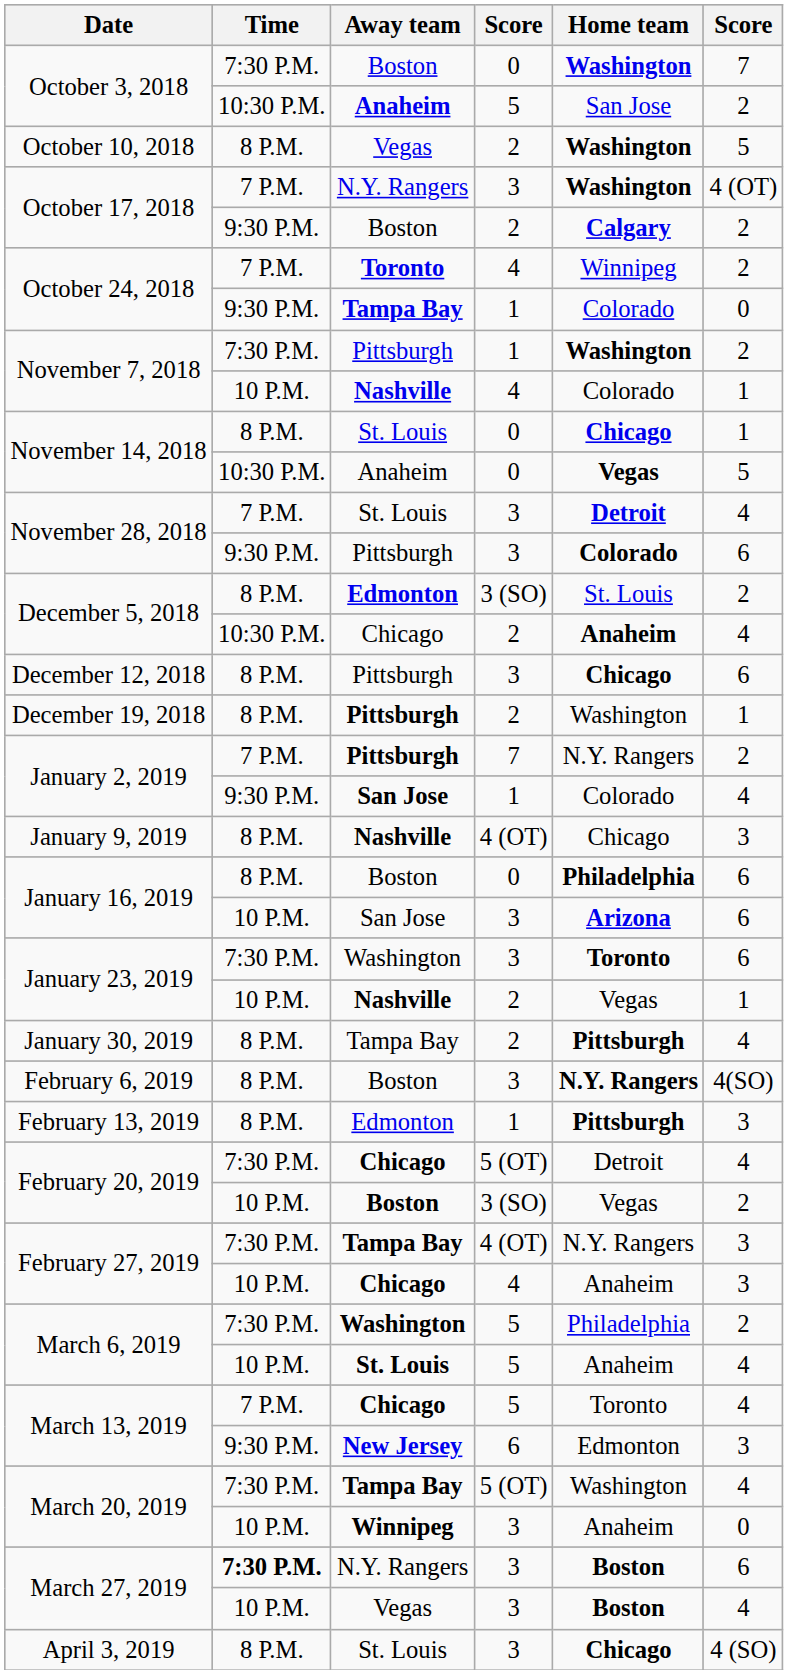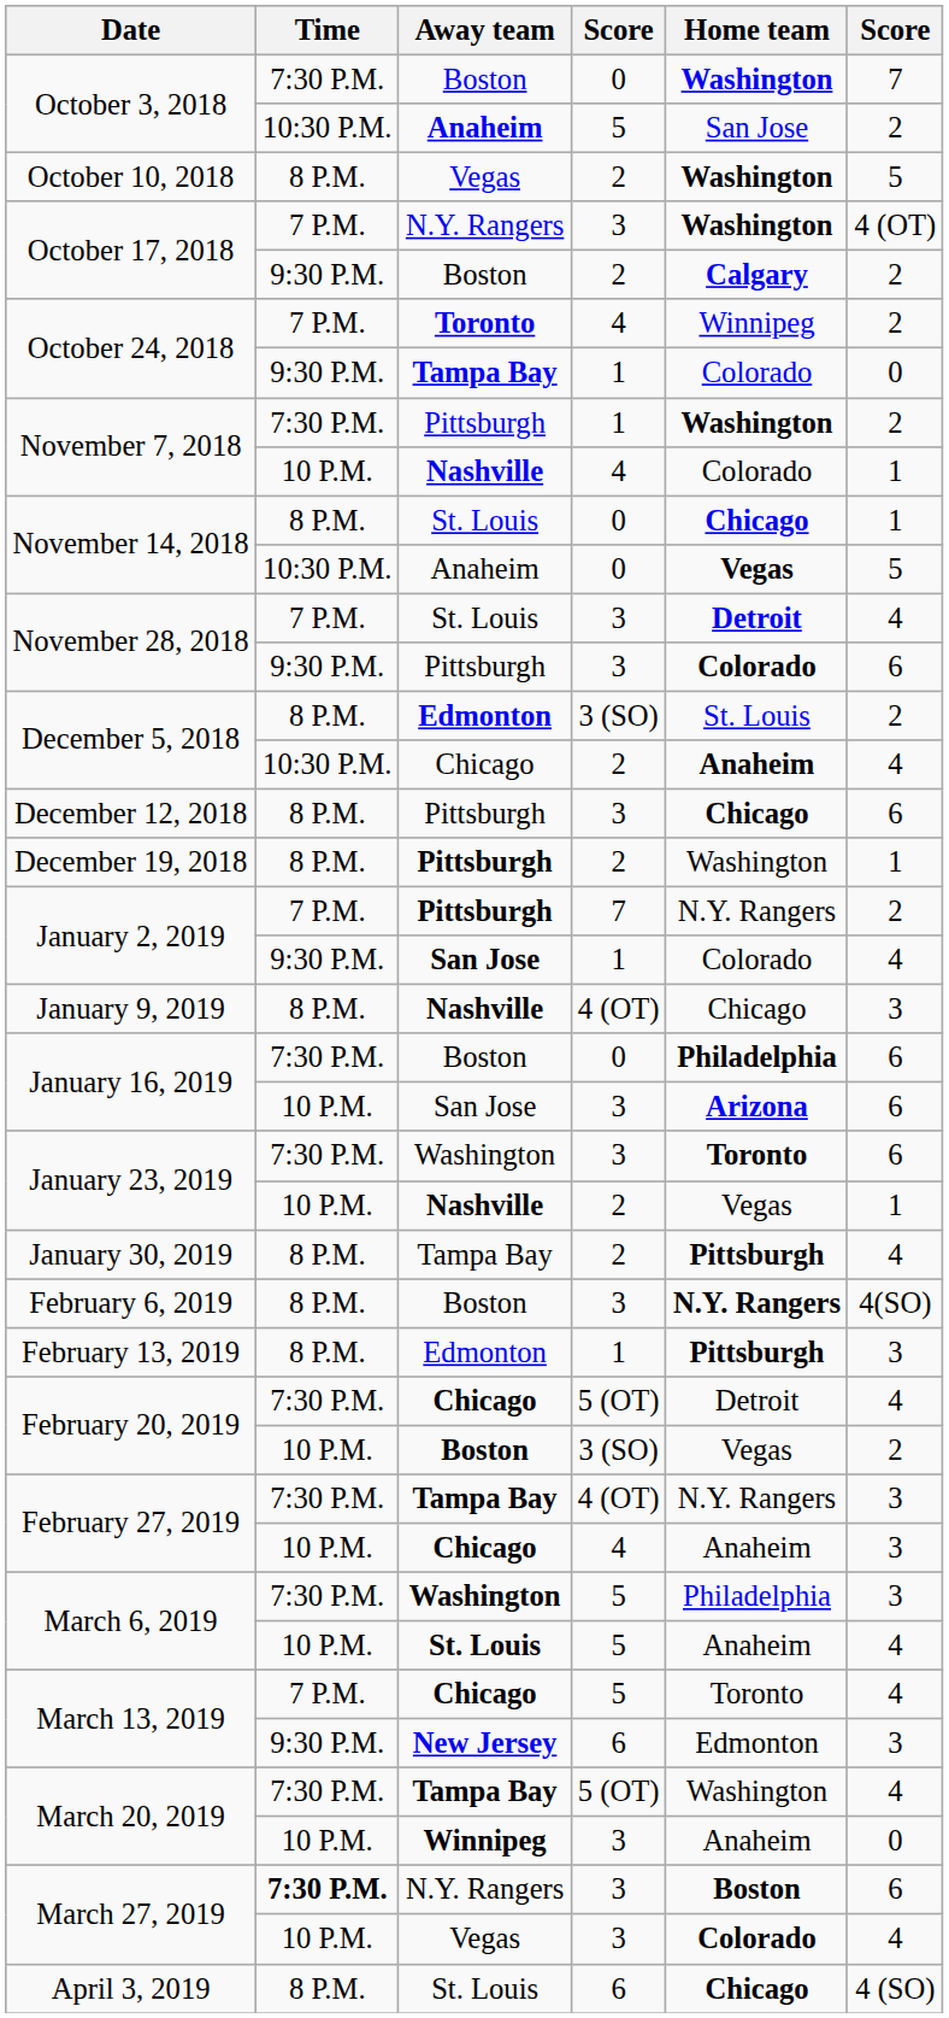 <table class="wikitable sortable" style="font-size:95%;text-align:center;">
 <tr>
 <th>Date</th>
 <th>Time</th>
 <th>Away team</th>
 <th>Score</th>
 <th>Home team</th>
 <th>Score</th>
 </tr>
 <tr>
 <td rowspan=2>October 3, 2018</td>
 <td>7:30 P.M.</td>
 <td><a href='#'>Boston</a></td>
 <td>0</td>
 <td><strong><a href='#'>Washington</a></strong></td>
 <td>7</td>
 </tr>
 <tr>
 <td>10:30 P.M.</td>
 <td><strong><a href='#'>Anaheim</a></strong></td>
 <td>5</td>
 <td><a href='#'>San Jose</a></td>
 <td>2</td>
 </tr>
 <tr>
 <td>October 10, 2018</td>
 <td>8 P.M.</td>
 <td><a href='#'>Vegas</a></td>
 <td>2</td>
 <td><strong>Washington</strong></td>
 <td>5</td>
 </tr>
 <tr>
 <td rowspan=2>October 17, 2018</td>
 <td>7 P.M.</td>
 <td><a href='#'>N.Y. Rangers</a></td>
 <td>3</td>
 <td><strong>Washington</strong></td>
 <td>4 (OT)</td>
 </tr>
 <tr>
 <td>9:30 P.M.</td>
 <td>Boston</td>
 <td>2</td>
 <td><strong><a href='#'>Calgary</a></strong></td>
 <td>2</td>
 </tr>
 <tr>
 <td rowspan=2>October 24, 2018</td>
 <td>7 P.M.</td>
 <td><strong><a href='#'>Toronto</a></strong></td>
 <td>4</td>
 <td><a href='#'>Winnipeg</a></td>
 <td>2</td>
 </tr>
 <tr>
 <td>9:30 P.M.</td>
 <td><strong><a href='#'>Tampa Bay</a></strong></td>
 <td>1</td>
 <td><a href='#'>Colorado</a></td>
 <td>0</td>
 </tr>
 <tr>
 <td rowspan=2>November 7, 2018</td>
 <td>7:30 P.M.</td>
 <td><a href='#'>Pittsburgh</a></td>
 <td>1</td>
 <td><strong>Washington</strong></td>
 <td>2</td>
 </tr>
 <tr>
 <td>10 P.M.</td>
 <td><strong><a href='#'>Nashville</a></strong></td>
 <td>4</td>
 <td>Colorado</td>
 <td>1</td>
 </tr>
 <tr>
 <td rowspan=2>November 14, 2018</td>
 <td>8 P.M.</td>
 <td><a href='#'>St. Louis</a></td>
 <td>0</td>
 <td><strong><a href='#'>Chicago</a></strong></td>
 <td>1</td>
 </tr>
 <tr>
 <td>10:30 P.M.</td>
 <td>Anaheim</td>
 <td>0</td>
 <td><strong>Vegas</strong></td>
 <td>5</td>
 </tr>
 <tr>
 <td rowspan=2>November 28, 2018</td>
 <td>7 P.M.</td>
 <td>St. Louis</td>
 <td>3</td>
 <td><strong><a href='#'>Detroit</a></strong></td>
 <td>4</td>
 </tr>
 <tr>
 <td>9:30 P.M.</td>
 <td>Pittsburgh</td>
 <td>3</td>
 <td><strong>Colorado</strong></td>
 <td>6</td>
 </tr>
 <tr>
 <td rowspan=2>December 5, 2018</td>
 <td>8 P.M.</td>
 <td><strong><a href='#'>Edmonton</a></strong></td>
 <td>3 (SO)</td>
 <td><a href='#'>St. Louis</a></td>
 <td>2</td>
 </tr>
 <tr>
 <td>10:30 P.M.</td>
 <td>Chicago</td>
 <td>2</td>
 <td><strong>Anaheim</strong></td>
 <td>4</td>
 </tr>
 <tr>
 <td>December 12, 2018</td>
 <td>8 P.M.</td>
 <td>Pittsburgh</td>
 <td>3</td>
 <td><strong>Chicago</strong></td>
 <td>6</td>
 </tr>
 <tr>
 <td>December 19, 2018</td>
 <td>8 P.M.</td>
 <td><strong>Pittsburgh</strong></td>
 <td>2</td>
 <td>Washington</td>
 <td>1</td>
 </tr>
 <tr>
 <td rowspan=2>January 2, 2019</td>
 <td>7 P.M.</td>
 <td><strong>Pittsburgh</strong></td>
 <td>7</td>
 <td>N.Y. Rangers</td>
 <td>2</td>
 </tr>
 <tr>
 <td>9:30 P.M.</td>
 <td><strong>San Jose</strong></td>
 <td>1</td>
 <td>Colorado</td>
 <td>4</td>
 </tr>
 <tr>
 <td>January 9, 2019</td>
 <td>8 P.M.</td>
 <td><strong>Nashville</strong></td>
 <td>4 (OT)</td>
 <td>Chicago</td>
 <td>3</td>
 </tr>
 <tr>
 <td rowspan=2>January 16, 2019</td>
-<td>8 P.M.</td>
+<td>7:30 P.M.</td>
 <td>Boston</td>
 <td>0</td>
 <td><strong>Philadelphia</strong></td>
 <td>6</td>
 </tr>
 <tr>
 <td>10 P.M.</td>
 <td>San Jose</td>
 <td>3</td>
 <td><strong><a href='#'>Arizona</a></strong></td>
 <td>6</td>
 </tr>
 <tr>
 <td rowspan=2>January 23, 2019</td>
 <td>7:30 P.M.</td>
 <td>Washington</td>
 <td>3</td>
 <td><strong>Toronto</strong></td>
 <td>6</td>
 </tr>
 <tr>
 <td>10 P.M.</td>
 <td><strong>Nashville</strong></td>
 <td>2</td>
 <td>Vegas</td>
 <td>1</td>
 </tr>
 <tr>
 <td>January 30, 2019</td>
 <td>8 P.M.</td>
 <td>Tampa Bay</td>
 <td>2</td>
 <td><strong>Pittsburgh</strong></td>
 <td>4</td>
 </tr>
 <tr>
 <td>February 6, 2019</td>
 <td>8 P.M.</td>
 <td>Boston</td>
 <td>3</td>
 <td><strong>N.Y. Rangers</strong></td>
 <td>4(SO)</td>
 </tr>
 <tr>
 <td>February 13, 2019</td>
 <td>8 P.M.</td>
 <td><a href='#'>Edmonton</a></td>
 <td>1</td>
 <td><strong>Pittsburgh</strong></td>
 <td>3</td>
 </tr>
 <tr>
 <td rowspan=2>February 20, 2019</td>
 <td>7:30 P.M.</td>
 <td><strong>Chicago</strong></td>
 <td>5 (OT)</td>
 <td>Detroit</td>
 <td>4</td>
 </tr>
 <tr>
 <td>10 P.M.</td>
 <td><strong>Boston</strong></td>
 <td>3 (SO)</td>
 <td>Vegas</td>
 <td>2</td>
 </tr>
 <tr>
 <td rowspan=2>February 27, 2019</td>
 <td>7:30 P.M.</td>
 <td><strong>Tampa Bay</strong></td>
 <td>4 (OT)</td>
 <td>N.Y. Rangers</td>
 <td>3</td>
 </tr>
 <tr>
 <td>10 P.M.</td>
 <td><strong>Chicago</strong></td>
 <td>4</td>
 <td>Anaheim</td>
 <td>3</td>
 </tr>
 <tr>
 <td rowspan=2>March 6, 2019</td>
 <td>7:30 P.M.</td>
 <td><strong>Washington</strong></td>
 <td>5</td>
 <td><a href='#'>Philadelphia</a></td>
-<td>2</td>
+<td>3</td>
 </tr>
 <tr>
 <td>10 P.M.</td>
 <td><strong>St. Louis</strong></td>
 <td>5</td>
 <td>Anaheim</td>
 <td>4</td>
 </tr>
 <tr>
 <td rowspan=2>March 13, 2019</td>
 <td>7 P.M.</td>
 <td><strong>Chicago</strong></td>
 <td>5</td>
 <td>Toronto</td>
 <td>4</td>
 </tr>
 <tr>
 <td>9:30 P.M.</td>
 <td><strong><a href='#'>New Jersey</a></strong></td>
 <td>6</td>
 <td>Edmonton</td>
 <td>3</td>
 </tr>
 <tr>
 <td rowspan=2>March 20, 2019</td>
 <td>7:30 P.M.</td>
 <td><strong>Tampa Bay</strong></td>
 <td>5 (OT)</td>
 <td>Washington</td>
 <td>4</td>
 </tr>
 <tr>
 <td>10 P.M.</td>
 <td><strong>Winnipeg</strong></td>
 <td>3</td>
 <td>Anaheim</td>
 <td>0</td>
 </tr>
 <tr>
 <td rowspan=2>March 27, 2019</td>
 <td><strong>7:30 P.M.</strong></td>
 <td>N.Y. Rangers</td>
 <td>3</td>
 <td><strong>Boston</strong></td>
 <td>6</td>
 </tr>
 <tr>
 <td>10 P.M.</td>
 <td>Vegas</td>
 <td>3</td>
-<td><strong>Boston</strong></td>
+<td><strong>Colorado</strong></td>
 <td>4</td>
 </tr>
 <tr>
 <td>April 3, 2019</td>
 <td>8 P.M.</td>
 <td>St. Louis</td>
-<td>3</td>
+<td>6</td>
 <td><strong>Chicago</strong></td>
 <td>4 (SO)</td>
 </tr>
 </table>
